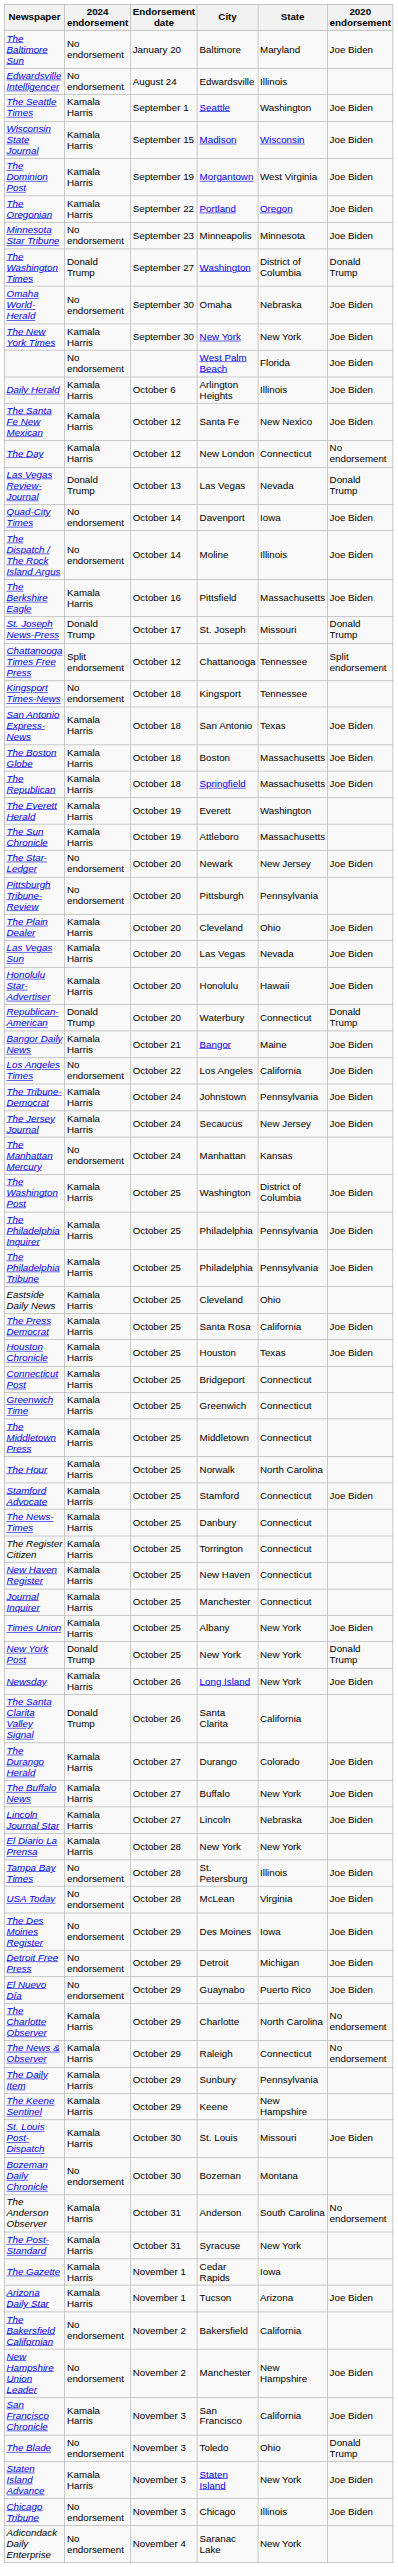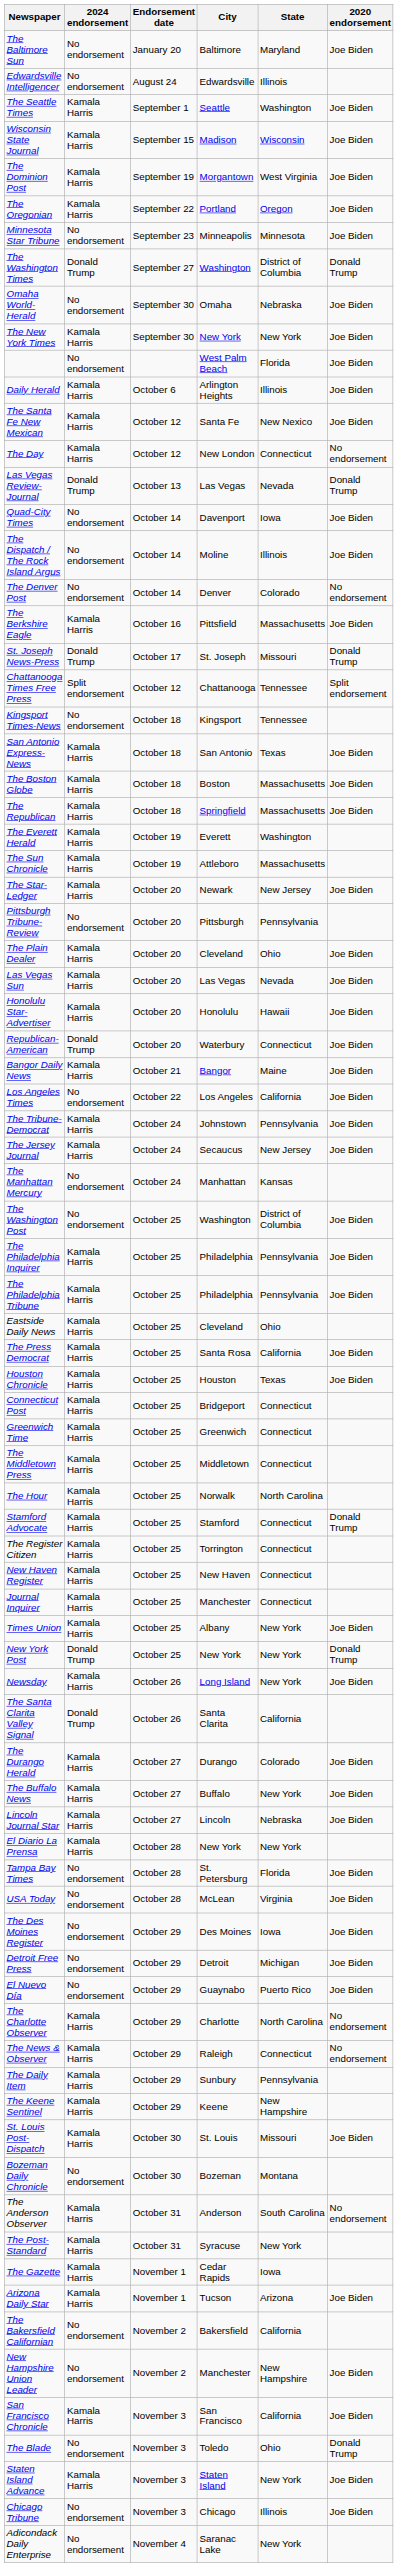 <table class="wikitable sortable">
 <tr>
 <th>Newspaper</th>
 <th>2024<br>endorsement</th>
 <th>Endorsement<br>date</th>
 <th>City</th>
 <th>State</th>
 <th>2020<br>endorsement</th>
 </tr>
 <tr>
 <td><em><a href='#'>The Baltimore Sun</a></em></td>
 <td>No endorsement</td>
 <td>January 20</td>
 <td>Baltimore</td>
 <td>Maryland</td>
 <td>Joe Biden</td>
 </tr>
 <tr>
 <td><em><a href='#'>Edwardsville Intelligencer</a></em></td>
 <td>No endorsement</td>
 <td>August 24</td>
 <td>Edwardsville</td>
 <td>Illinois</td>
 <td></td>
 </tr>
 <tr>
 <td><em><a href='#'>The Seattle Times</a></em></td>
 <td>Kamala Harris</td>
 <td>September 1</td>
 <td><a href='#'>Seattle</a></td>
 <td>Washington</td>
 <td>Joe Biden</td>
 </tr>
 <tr>
 <td><em><a href='#'>Wisconsin State Journal</a></em></td>
 <td>Kamala Harris</td>
 <td>September 15</td>
 <td><a href='#'>Madison</a></td>
 <td><a href='#'>Wisconsin</a></td>
 <td>Joe Biden</td>
 </tr>
 <tr>
 <td><a href='#'><em>The Dominion Post</em></a></td>
 <td>Kamala Harris</td>
 <td>September 19</td>
 <td><a href='#'>Morgantown</a></td>
 <td>West Virginia</td>
 <td>Joe Biden</td>
 </tr>
 <tr>
 <td><em><a href='#'>The Oregonian</a></em></td>
 <td>Kamala Harris</td>
 <td>September 22</td>
 <td><a href='#'>Portland</a></td>
 <td><a href='#'>Oregon</a></td>
 <td>Joe Biden</td>
 </tr>
 <tr>
 <td><em><a href='#'>Minnesota Star Tribune</a></em></td>
 <td>No endorsement</td>
 <td>September 23</td>
 <td>Minneapolis</td>
 <td>Minnesota</td>
 <td>Joe Biden</td>
 </tr>
 <tr>
 <td><em><a href='#'>The Washington Times</a></em></td>
 <td>Donald Trump</td>
 <td>September 27</td>
 <td><a href='#'>Washington</a></td>
 <td>District of Columbia</td>
 <td>Donald Trump</td>
 </tr>
 <tr>
 <td><em><a href='#'>Omaha World-Herald</a></em></td>
 <td>No endorsement</td>
 <td>September 30</td>
 <td>Omaha</td>
 <td>Nebraska</td>
 <td>Joe Biden</td>
 </tr>
 <tr>
 <td><em><a href='#'>The New York Times</a></em></td>
 <td>Kamala Harris</td>
 <td>September 30</td>
 <td><a href='#'>New York</a></td>
 <td>New York</td>
 <td>Joe Biden</td>
 </tr>
 <tr>
 <td></td>
 <td>No endorsement</td>
 <td></td>
 <td><a href='#'>West Palm Beach</a></td>
 <td>Florida</td>
 <td>Joe Biden</td>
 </tr>
 <tr>
 <td><em><a href='#'>Daily Herald</a></em></td>
 <td>Kamala Harris</td>
 <td>October 6</td>
 <td>Arlington Heights</td>
 <td>Illinois</td>
 <td>Joe Biden</td>
 </tr>
 <tr>
 <td><em><a href='#'>The Santa Fe New Mexican</a></em></td>
 <td>Kamala Harris</td>
 <td>October 12</td>
 <td>Santa Fe</td>
 <td>New Nexico</td>
 <td>Joe Biden</td>
 </tr>
 <tr>
 <td><em><a href='#'>The Day</a></em></td>
 <td>Kamala Harris</td>
 <td>October 12</td>
 <td>New London</td>
 <td>Connecticut</td>
 <td>No endorsement</td>
 </tr>
 <tr>
 <td><em><a href='#'>Las Vegas Review-Journal</a></em></td>
 <td>Donald Trump</td>
 <td>October 13</td>
 <td>Las Vegas</td>
 <td>Nevada</td>
 <td>Donald Trump</td>
 </tr>
 <tr>
 <td><em><a href='#'>Quad-City Times</a></em></td>
 <td>No endorsement</td>
 <td>October 14</td>
 <td>Davenport</td>
 <td>Iowa</td>
 <td>Joe Biden</td>
 </tr>
 <tr>
 <td><em><a href='#'>The Dispatch / The Rock Island Argus</a></em></td>
 <td>No endorsement</td>
 <td>October 14</td>
 <td>Moline</td>
 <td>Illinois</td>
 <td>Joe Biden</td>
 </tr>
 <tr>
+<td><em><a href='#'>The Denver Post</a></em></td>
+<td>No endorsement</td>
+<td>October 14</td>
+<td>Denver</td>
+<td>Colorado</td>
+<td>No endorsement</td>
+</tr>
+<tr>
 <td><em><a href='#'>The Berkshire Eagle</a></em></td>
 <td>Kamala Harris</td>
 <td>October 16</td>
 <td>Pittsfield</td>
 <td>Massachusetts</td>
 <td>Joe Biden</td>
 </tr>
 <tr>
 <td><em><a href='#'>St. Joseph News-Press</a></em></td>
 <td>Donald Trump</td>
 <td>October 17</td>
 <td>St. Joseph</td>
 <td>Missouri</td>
 <td>Donald Trump</td>
 </tr>
 <tr>
 <td><em><a href='#'>Chattanooga Times Free Press</a></em></td>
 <td>Split endorsement</td>
 <td>October 12</td>
 <td>Chattanooga</td>
 <td>Tennessee</td>
 <td>Split endorsement </td>
 </tr>
 <tr>
 <td><em><a href='#'>Kingsport Times-News</a></em></td>
 <td>No endorsement</td>
 <td>October 18</td>
 <td>Kingsport</td>
 <td>Tennessee</td>
 <td></td>
 </tr>
 <tr>
 <td><em><a href='#'>San Antonio Express-News</a></em></td>
 <td>Kamala Harris</td>
 <td>October 18</td>
 <td>San Antonio</td>
 <td>Texas</td>
 <td>Joe Biden</td>
 </tr>
 <tr>
 <td><em><a href='#'>The Boston Globe</a></em></td>
 <td>Kamala Harris</td>
 <td>October 18</td>
 <td>Boston</td>
 <td>Massachusetts</td>
 <td>Joe Biden</td>
 </tr>
 <tr>
 <td><em><a href='#'>The Republican</a></em></td>
 <td>Kamala Harris</td>
 <td>October 18</td>
 <td><a href='#'>Springfield</a></td>
 <td>Massachusetts</td>
 <td>Joe Biden</td>
 </tr>
 <tr>
 <td><em><a href='#'>The Everett Herald</a></em></td>
 <td>Kamala Harris</td>
 <td>October 19</td>
 <td>Everett</td>
 <td>Washington</td>
 <td></td>
 </tr>
 <tr>
 <td><em><a href='#'>The Sun Chronicle</a></em></td>
 <td>Kamala Harris</td>
 <td>October 19</td>
 <td>Attleboro</td>
 <td>Massachusetts</td>
 <td></td>
 </tr>
 <tr>
 <td><em><a href='#'>The Star-Ledger</a></em></td>
-<td>No endorsement</td>
+<td>Kamala Harris</td>
 <td>October 20</td>
 <td>Newark</td>
 <td>New Jersey</td>
 <td>Joe Biden</td>
 </tr>
 <tr>
 <td><em><a href='#'>Pittsburgh Tribune-Review</a></em></td>
 <td>No endorsement</td>
 <td>October 20</td>
 <td>Pittsburgh</td>
 <td>Pennsylvania</td>
 <td></td>
 </tr>
 <tr>
 <td><em><a href='#'>The Plain Dealer</a></em></td>
 <td>Kamala Harris</td>
 <td>October 20</td>
 <td>Cleveland</td>
 <td>Ohio</td>
 <td>Joe Biden</td>
 </tr>
 <tr>
 <td><em><a href='#'>Las Vegas Sun</a></em></td>
 <td>Kamala Harris</td>
 <td>October 20</td>
 <td>Las Vegas</td>
 <td>Nevada</td>
 <td>Joe Biden</td>
 </tr>
 <tr>
 <td><em><a href='#'>Honolulu Star-Advertiser</a></em></td>
 <td>Kamala Harris</td>
 <td>October 20</td>
 <td>Honolulu</td>
 <td>Hawaii</td>
 <td>Joe Biden</td>
 </tr>
 <tr>
 <td><em><a href='#'>Republican-American</a></em></td>
 <td>Donald Trump</td>
 <td>October 20</td>
 <td>Waterbury</td>
 <td>Connecticut</td>
-<td>Donald Trump</td>
+<td>Joe Biden</td>
 </tr>
 <tr>
 <td><em><a href='#'>Bangor Daily News</a></em></td>
 <td>Kamala Harris</td>
 <td>October 21</td>
 <td><a href='#'>Bangor</a></td>
 <td>Maine</td>
 <td>Joe Biden</td>
 </tr>
 <tr>
 <td><em><a href='#'>Los Angeles Times</a></em></td>
 <td>No endorsement</td>
 <td>October 22</td>
 <td>Los Angeles</td>
 <td>California</td>
 <td>Joe Biden</td>
 </tr>
 <tr>
 <td><em><a href='#'>The Tribune-Democrat</a></em></td>
 <td>Kamala Harris</td>
 <td>October 24</td>
 <td>Johnstown</td>
 <td>Pennsylvania</td>
 <td>Joe Biden</td>
 </tr>
 <tr>
 <td><em><a href='#'>The Jersey Journal</a></em></td>
 <td>Kamala Harris</td>
 <td>October 24</td>
 <td>Secaucus</td>
 <td>New Jersey</td>
 <td>Joe Biden</td>
 </tr>
 <tr>
 <td><em><a href='#'>The Manhattan Mercury</a></em></td>
 <td>No endorsement</td>
 <td>October 24</td>
 <td>Manhattan</td>
 <td>Kansas</td>
 <td></td>
 </tr>
 <tr>
 <td><em><a href='#'>The Washington Post</a></em></td>
-<td>Kamala Harris</td>
+<td>No endorsement</td>
 <td>October 25</td>
 <td>Washington</td>
 <td>District of Columbia</td>
 <td>Joe Biden</td>
 </tr>
 <tr>
 <td><em><a href='#'>The Philadelphia Inquirer</a></em></td>
 <td>Kamala Harris</td>
 <td>October 25</td>
 <td>Philadelphia</td>
 <td>Pennsylvania</td>
 <td>Joe Biden</td>
 </tr>
 <tr>
 <td><em><a href='#'>The Philadelphia Tribune</a></em></td>
 <td>Kamala Harris</td>
 <td>October 25</td>
 <td>Philadelphia</td>
 <td>Pennsylvania</td>
 <td>Joe Biden</td>
 </tr>
 <tr>
 <td><em>Eastside Daily News</em></td>
 <td>Kamala Harris</td>
 <td>October 25</td>
 <td>Cleveland</td>
 <td>Ohio</td>
 <td></td>
 </tr>
 <tr>
 <td><em><a href='#'>The Press Democrat</a></em></td>
 <td>Kamala Harris</td>
 <td>October 25</td>
 <td>Santa Rosa</td>
 <td>California</td>
 <td>Joe Biden</td>
 </tr>
 <tr>
 <td><em><a href='#'>Houston Chronicle</a></em></td>
 <td>Kamala Harris</td>
 <td>October 25</td>
 <td>Houston</td>
 <td>Texas</td>
 <td>Joe Biden</td>
 </tr>
 <tr>
 <td><em><a href='#'>Connecticut Post</a></em></td>
 <td>Kamala Harris</td>
 <td>October 25</td>
 <td>Bridgeport</td>
 <td>Connecticut</td>
 <td></td>
 </tr>
 <tr>
 <td><em><a href='#'>Greenwich Time</a></em></td>
 <td>Kamala Harris</td>
 <td>October 25</td>
 <td>Greenwich</td>
 <td>Connecticut</td>
 <td></td>
 </tr>
 <tr>
 <td><em><a href='#'>The Middletown Press</a></em></td>
 <td>Kamala Harris</td>
 <td>October 25</td>
 <td>Middletown</td>
 <td>Connecticut</td>
 <td></td>
 </tr>
 <tr>
 <td><em><a href='#'>The Hour</a></em></td>
 <td>Kamala Harris</td>
 <td>October 25</td>
 <td>Norwalk</td>
 <td>North Carolina</td>
 <td></td>
 </tr>
 <tr>
 <td><em><a href='#'>Stamford Advocate</a></em></td>
 <td>Kamala Harris</td>
 <td>October 25</td>
 <td>Stamford</td>
 <td>Connecticut</td>
-<td>Joe Biden</td>
-</tr>
-<tr>
-<td><em><a href='#'>The News-Times</a></em></td>
-<td>Kamala Harris</td>
-<td>October 25</td>
-<td>Danbury</td>
-<td>Connecticut</td>
-<td></td>
+<td>Donald Trump</td>
 </tr>
 <tr>
 <td><em>The Register Citizen</em></td>
 <td>Kamala Harris</td>
 <td>October 25</td>
 <td>Torrington</td>
 <td>Connecticut</td>
 <td></td>
 </tr>
 <tr>
 <td><em><a href='#'>New Haven Register</a></em></td>
 <td>Kamala Harris</td>
 <td>October 25</td>
 <td>New Haven</td>
 <td>Connecticut</td>
 <td></td>
 </tr>
 <tr>
 <td><em><a href='#'>Journal Inquirer</a></em></td>
 <td>Kamala Harris</td>
 <td>October 25</td>
 <td>Manchester</td>
 <td>Connecticut</td>
 <td></td>
 </tr>
 <tr>
 <td><em><a href='#'>Times Union</a></em></td>
 <td>Kamala Harris</td>
 <td>October 25</td>
 <td>Albany</td>
 <td>New York</td>
 <td>Joe Biden</td>
 </tr>
 <tr>
 <td><em><a href='#'>New York Post</a></em></td>
 <td>Donald Trump</td>
 <td>October 25</td>
 <td>New York</td>
 <td>New York</td>
 <td>Donald Trump</td>
 </tr>
 <tr>
 <td><em><a href='#'>Newsday</a></em></td>
 <td>Kamala Harris</td>
 <td>October 26</td>
 <td><a href='#'>Long Island</a></td>
 <td>New York</td>
 <td>Joe Biden</td>
 </tr>
 <tr>
 <td><em><a href='#'>The Santa Clarita Valley Signal</a></em></td>
 <td>Donald Trump</td>
 <td>October 26</td>
 <td>Santa Clarita</td>
 <td>California</td>
 <td></td>
 </tr>
 <tr>
 <td><em><a href='#'>The Durango Herald</a></em></td>
 <td>Kamala Harris</td>
 <td>October 27</td>
 <td>Durango</td>
 <td>Colorado</td>
 <td>Joe Biden</td>
 </tr>
 <tr>
 <td><em><a href='#'>The Buffalo News</a></em></td>
 <td>Kamala Harris</td>
 <td>October 27</td>
 <td>Buffalo</td>
 <td>New York</td>
 <td>Joe Biden</td>
 </tr>
 <tr>
 <td><em><a href='#'>Lincoln Journal Star</a></em></td>
 <td>Kamala Harris</td>
 <td>October 27</td>
 <td>Lincoln</td>
 <td>Nebraska</td>
 <td>Joe Biden</td>
 </tr>
 <tr>
 <td><em><a href='#'>El Diario La Prensa</a></em></td>
 <td>Kamala Harris</td>
 <td>October 28</td>
 <td>New York</td>
 <td>New York</td>
 <td></td>
 </tr>
 <tr>
 <td><em><a href='#'>Tampa Bay Times</a></em></td>
 <td>No endorsement</td>
 <td>October 28</td>
 <td>St. Petersburg</td>
-<td>Illinois</td>
+<td>Florida</td>
 <td>Joe Biden</td>
 </tr>
 <tr>
 <td><em><a href='#'>USA Today</a></em></td>
 <td>No endorsement</td>
 <td>October 28</td>
 <td>McLean</td>
 <td>Virginia</td>
 <td>Joe Biden</td>
 </tr>
 <tr>
 <td><em><a href='#'>The Des Moines Register</a></em></td>
 <td>No endorsement</td>
 <td>October 29</td>
 <td>Des Moines</td>
 <td>Iowa</td>
 <td>Joe Biden</td>
 </tr>
 <tr>
 <td><em><a href='#'>Detroit Free Press</a></em></td>
 <td>No endorsement</td>
 <td>October 29</td>
 <td>Detroit</td>
 <td>Michigan</td>
 <td>Joe Biden</td>
 </tr>
 <tr>
 <td><em><a href='#'>El Nuevo Día</a></em></td>
 <td>No endorsement</td>
 <td>October 29</td>
 <td>Guaynabo</td>
 <td>Puerto Rico</td>
 <td>Joe Biden</td>
 </tr>
 <tr>
 <td><em><a href='#'>The Charlotte Observer</a></em></td>
 <td>Kamala Harris</td>
 <td>October 29</td>
 <td>Charlotte</td>
 <td>North Carolina</td>
 <td>No endorsement</td>
 </tr>
 <tr>
 <td><em><a href='#'>The News & Observer</a></em></td>
 <td>Kamala Harris</td>
 <td>October 29</td>
 <td>Raleigh</td>
 <td>Connecticut</td>
 <td>No endorsement</td>
 </tr>
 <tr>
 <td><em><a href='#'>The Daily Item</a></em></td>
 <td>Kamala Harris</td>
 <td>October 29</td>
 <td>Sunbury</td>
 <td>Pennsylvania</td>
 <td></td>
 </tr>
 <tr>
 <td><em><a href='#'>The Keene Sentinel</a></em></td>
 <td>Kamala Harris</td>
 <td>October 29</td>
 <td>Keene</td>
 <td>New Hampshire</td>
 <td></td>
 </tr>
 <tr>
 <td><em><a href='#'>St. Louis Post-Dispatch</a></em></td>
 <td>Kamala Harris</td>
 <td>October 30</td>
 <td>St. Louis</td>
 <td>Missouri</td>
 <td>Joe Biden</td>
 </tr>
 <tr>
 <td><em><a href='#'>Bozeman Daily Chronicle</a></em></td>
 <td>No endorsement</td>
 <td>October 30</td>
 <td>Bozeman</td>
 <td>Montana</td>
 <td></td>
 </tr>
 <tr>
 <td><em>The Anderson Observer</em></td>
 <td>Kamala Harris</td>
 <td>October 31</td>
 <td>Anderson</td>
 <td>South Carolina</td>
 <td>No endorsement</td>
 </tr>
 <tr>
 <td><em><a href='#'>The Post-Standard</a></em></td>
 <td>Kamala Harris</td>
 <td>October 31</td>
 <td>Syracuse</td>
 <td>New York</td>
 <td></td>
 </tr>
 <tr>
 <td><em><a href='#'>The Gazette</a></em></td>
 <td>Kamala Harris</td>
 <td>November 1</td>
 <td>Cedar Rapids</td>
 <td>Iowa</td>
 <td></td>
 </tr>
 <tr>
 <td><em><a href='#'>Arizona Daily Star</a></em></td>
 <td>Kamala Harris</td>
 <td>November 1</td>
 <td>Tucson</td>
 <td>Arizona</td>
 <td>Joe Biden</td>
 </tr>
 <tr>
 <td><em><a href='#'>The Bakersfield Californian</a></em></td>
 <td>No endorsement</td>
 <td>November 2</td>
 <td>Bakersfield</td>
 <td>California</td>
 <td></td>
 </tr>
 <tr>
 <td><em><a href='#'>New Hampshire Union Leader</a></em></td>
 <td>No endorsement</td>
 <td>November 2</td>
 <td>Manchester</td>
 <td>New Hampshire</td>
 <td>Joe Biden</td>
 </tr>
 <tr>
 <td><em><a href='#'>San Francisco Chronicle</a></em></td>
 <td>Kamala Harris</td>
 <td>November 3</td>
 <td>San Francisco</td>
 <td>California</td>
 <td>Joe Biden</td>
 </tr>
 <tr>
 <td><em><a href='#'>The Blade</a></em></td>
 <td>No endorsement</td>
 <td>November 3</td>
 <td>Toledo</td>
 <td>Ohio</td>
 <td>Donald Trump</td>
 </tr>
 <tr>
 <td><em><a href='#'>Staten Island Advance</a></em></td>
 <td>Kamala Harris</td>
 <td>November 3</td>
 <td><a href='#'>Staten Island</a></td>
 <td>New York</td>
 <td>Joe Biden</td>
 </tr>
 <tr>
 <td><em><a href='#'>Chicago Tribune</a></em></td>
 <td>No endorsement</td>
 <td>November 3</td>
 <td>Chicago</td>
 <td>Illinois</td>
 <td>Joe Biden</td>
 </tr>
 <tr>
 <td><em>Adicondack Daily Enterprise</em></td>
 <td>No endorsement</td>
 <td>November 4</td>
 <td>Saranac Lake</td>
 <td>New York</td>
 <td></td>
 </tr>
 </table>
